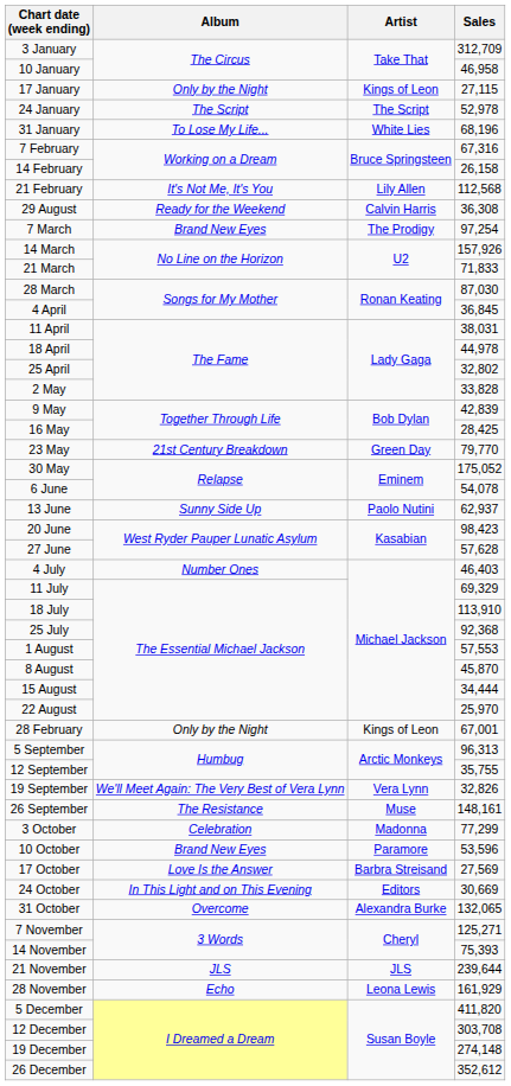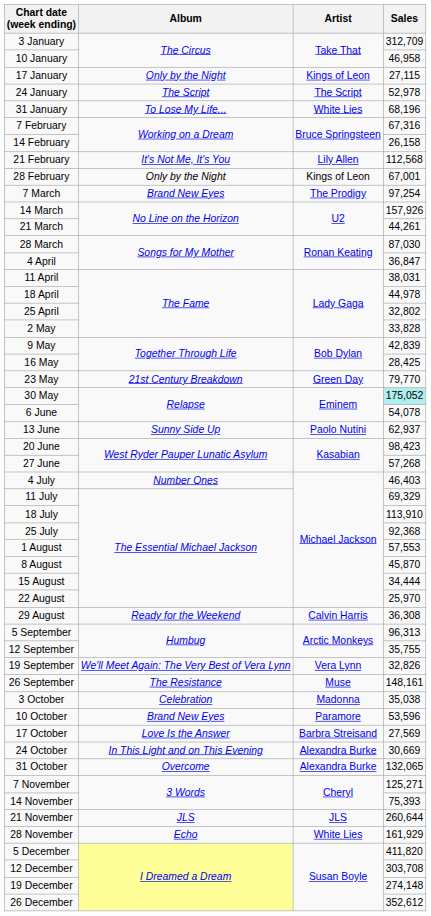 <table class="wikitable" style="font-size:97%; text-align:center;">
 <tr>
 <th>Chart date<br>(week ending)</th>
 <th>Album</th>
 <th>Artist</th>
 <th>Sales</th>
 </tr>
 <tr>
 <td>3 January</td>
 <td rowspan="2"><em><a href='#'>The Circus</a></em></td>
 <td rowspan="2"><a href='#'>Take That</a></td>
 <td>312,709</td>
 </tr>
 <tr>
 <td>10 January</td>
 <td>46,958</td>
 </tr>
 <tr>
 <td>17 January</td>
 <td><em><a href='#'>Only by the Night</a></em></td>
 <td><a href='#'>Kings of Leon</a></td>
 <td>27,115</td>
 </tr>
 <tr>
 <td>24 January</td>
 <td><em><a href='#'>The Script</a></em></td>
 <td><a href='#'>The Script</a></td>
 <td>52,978</td>
 </tr>
 <tr>
 <td>31 January</td>
 <td><em><a href='#'>To Lose My Life...</a></em></td>
 <td><a href='#'>White Lies</a></td>
 <td>68,196</td>
 </tr>
 <tr>
 <td>7 February</td>
 <td rowspan="2"><em><a href='#'>Working on a Dream</a></em></td>
 <td rowspan="2"><a href='#'>Bruce Springsteen</a></td>
 <td>67,316</td>
 </tr>
 <tr>
 <td>14 February</td>
 <td>26,158</td>
 </tr>
 <tr>
 <td>21 February</td>
 <td><em><a href='#'>It's Not Me, It's You</a></em></td>
 <td><a href='#'>Lily Allen</a></td>
 <td>112,568</td>
 </tr>
 <tr>
-<td>29 August</td>
-<td><em><a href='#'>Ready for the Weekend</a></em></td>
-<td><a href='#'>Calvin Harris</a></td>
-<td>36,308</td>
+<td>28 February</td>
+<td><em>Only by the Night</em></td>
+<td>Kings of Leon</td>
+<td>67,001</td>
 </tr>
 <tr>
 <td>7 March</td>
 <td><em><a href='#'>Brand New Eyes</a></em></td>
 <td><a href='#'>The Prodigy</a></td>
 <td>97,254</td>
 </tr>
 <tr>
 <td>14 March</td>
 <td rowspan="2"><em><a href='#'>No Line on the Horizon</a></em></td>
 <td rowspan="2"><a href='#'>U2</a></td>
 <td>157,926</td>
 </tr>
 <tr>
 <td>21 March</td>
-<td>71,833</td>
+<td>44,261</td>
 </tr>
 <tr>
 <td>28 March</td>
 <td rowspan="2"><em><a href='#'>Songs for My Mother</a></em></td>
 <td rowspan="2"><a href='#'>Ronan Keating</a></td>
 <td>87,030</td>
 </tr>
 <tr>
 <td>4 April</td>
-<td>36,845</td>
+<td>36,847</td>
 </tr>
 <tr>
 <td>11 April</td>
 <td rowspan="4"><em><a href='#'>The Fame</a></em></td>
 <td rowspan="4"><a href='#'>Lady Gaga</a></td>
 <td>38,031</td>
 </tr>
 <tr>
 <td>18 April</td>
 <td>44,978</td>
 </tr>
 <tr>
 <td>25 April</td>
 <td>32,802</td>
 </tr>
 <tr>
 <td>2 May</td>
 <td>33,828</td>
 </tr>
 <tr>
 <td>9 May</td>
 <td rowspan="2"><em><a href='#'>Together Through Life</a></em></td>
 <td rowspan="2"><a href='#'>Bob Dylan</a></td>
 <td>42,839</td>
 </tr>
 <tr>
 <td>16 May</td>
 <td>28,425</td>
 </tr>
 <tr>
 <td>23 May</td>
 <td><em><a href='#'>21st Century Breakdown</a></em></td>
 <td><a href='#'>Green Day</a></td>
 <td>79,770</td>
 </tr>
 <tr>
 <td>30 May</td>
 <td rowspan="2"><em><a href='#'>Relapse</a></em></td>
 <td rowspan="2"><a href='#'>Eminem</a></td>
-<td>175,052</td>
+<td style="background: paleturquoise;">175,052</td>
 </tr>
 <tr>
 <td>6 June</td>
 <td>54,078</td>
 </tr>
 <tr>
 <td>13 June</td>
 <td><em><a href='#'>Sunny Side Up</a></em></td>
 <td><a href='#'>Paolo Nutini</a></td>
 <td>62,937</td>
 </tr>
 <tr>
 <td>20 June</td>
 <td rowspan="2"><em><a href='#'>West Ryder Pauper Lunatic Asylum</a></em></td>
 <td rowspan="2"><a href='#'>Kasabian</a></td>
 <td>98,423</td>
 </tr>
 <tr>
 <td>27 June</td>
-<td>57,628</td>
+<td>57,268</td>
 </tr>
 <tr>
 <td>4 July</td>
 <td><em><a href='#'>Number Ones</a></em></td>
 <td rowspan="8"><a href='#'>Michael Jackson</a></td>
 <td>46,403</td>
 </tr>
 <tr>
 <td>11 July</td>
 <td rowspan="7"><em><a href='#'>The Essential Michael Jackson</a></em></td>
 <td>69,329</td>
 </tr>
 <tr>
 <td>18 July</td>
 <td>113,910</td>
 </tr>
 <tr>
 <td>25 July</td>
 <td>92,368</td>
 </tr>
 <tr>
 <td>1 August</td>
 <td>57,553</td>
 </tr>
 <tr>
 <td>8 August</td>
 <td>45,870</td>
 </tr>
 <tr>
 <td>15 August</td>
 <td>34,444</td>
 </tr>
 <tr>
 <td>22 August</td>
 <td>25,970</td>
 </tr>
 <tr>
-<td>28 February</td>
-<td><em>Only by the Night</em></td>
-<td>Kings of Leon</td>
-<td>67,001</td>
+<td>29 August</td>
+<td><em><a href='#'>Ready for the Weekend</a></em></td>
+<td><a href='#'>Calvin Harris</a></td>
+<td>36,308</td>
 </tr>
 <tr>
 <td>5 September</td>
 <td rowspan="2"><em><a href='#'>Humbug</a></em></td>
 <td rowspan="2"><a href='#'>Arctic Monkeys</a></td>
 <td>96,313</td>
 </tr>
 <tr>
 <td>12 September</td>
 <td>35,755</td>
 </tr>
 <tr>
 <td>19 September</td>
 <td><em><a href='#'>We'll Meet Again: The Very Best of Vera Lynn</a></em></td>
 <td><a href='#'>Vera Lynn</a></td>
 <td>32,826</td>
 </tr>
 <tr>
 <td>26 September</td>
 <td><em><a href='#'>The Resistance</a></em></td>
 <td><a href='#'>Muse</a></td>
 <td>148,161</td>
 </tr>
 <tr>
 <td>3 October</td>
 <td><em><a href='#'>Celebration</a></em></td>
 <td><a href='#'>Madonna</a></td>
-<td>77,299</td>
+<td>35,038</td>
 </tr>
 <tr>
 <td>10 October</td>
 <td><em><a href='#'>Brand New Eyes</a></em></td>
 <td><a href='#'>Paramore</a></td>
 <td>53,596</td>
 </tr>
 <tr>
 <td>17 October</td>
 <td><em><a href='#'>Love Is the Answer</a></em></td>
 <td><a href='#'>Barbra Streisand</a></td>
 <td>27,569</td>
 </tr>
 <tr>
 <td>24 October</td>
 <td><em><a href='#'>In This Light and on This Evening</a></em></td>
-<td><a href='#'>Editors</a></td>
+<td><a href='#'>Alexandra Burke</a></td>
 <td>30,669</td>
 </tr>
 <tr>
 <td>31 October</td>
 <td><em><a href='#'>Overcome</a></em></td>
 <td><a href='#'>Alexandra Burke</a></td>
 <td>132,065</td>
 </tr>
 <tr>
 <td>7 November</td>
 <td rowspan="2"><em><a href='#'>3 Words</a></em></td>
 <td rowspan="2"><a href='#'>Cheryl</a></td>
 <td>125,271</td>
 </tr>
 <tr>
 <td>14 November</td>
 <td>75,393</td>
 </tr>
 <tr>
 <td>21 November</td>
 <td><em><a href='#'>JLS</a></em></td>
 <td><a href='#'>JLS</a></td>
-<td>239,644</td>
+<td>260,644</td>
 </tr>
 <tr>
 <td>28 November</td>
 <td><em><a href='#'>Echo</a></em></td>
-<td><a href='#'>Leona Lewis</a></td>
+<td><a href='#'>White Lies</a></td>
 <td>161,929</td>
 </tr>
 <tr>
 <td>5 December</td>
 <td bgcolor=#FFFF99 rowspan="4"><em><a href='#'>I Dreamed a Dream</a></em> </td>
 <td rowspan="4"><a href='#'>Susan Boyle</a></td>
 <td>411,820</td>
 </tr>
 <tr>
 <td>12 December</td>
 <td>303,708</td>
 </tr>
 <tr>
 <td>19 December</td>
 <td>274,148</td>
 </tr>
 <tr>
 <td>26 December</td>
 <td>352,612</td>
 </tr>
 </table>
